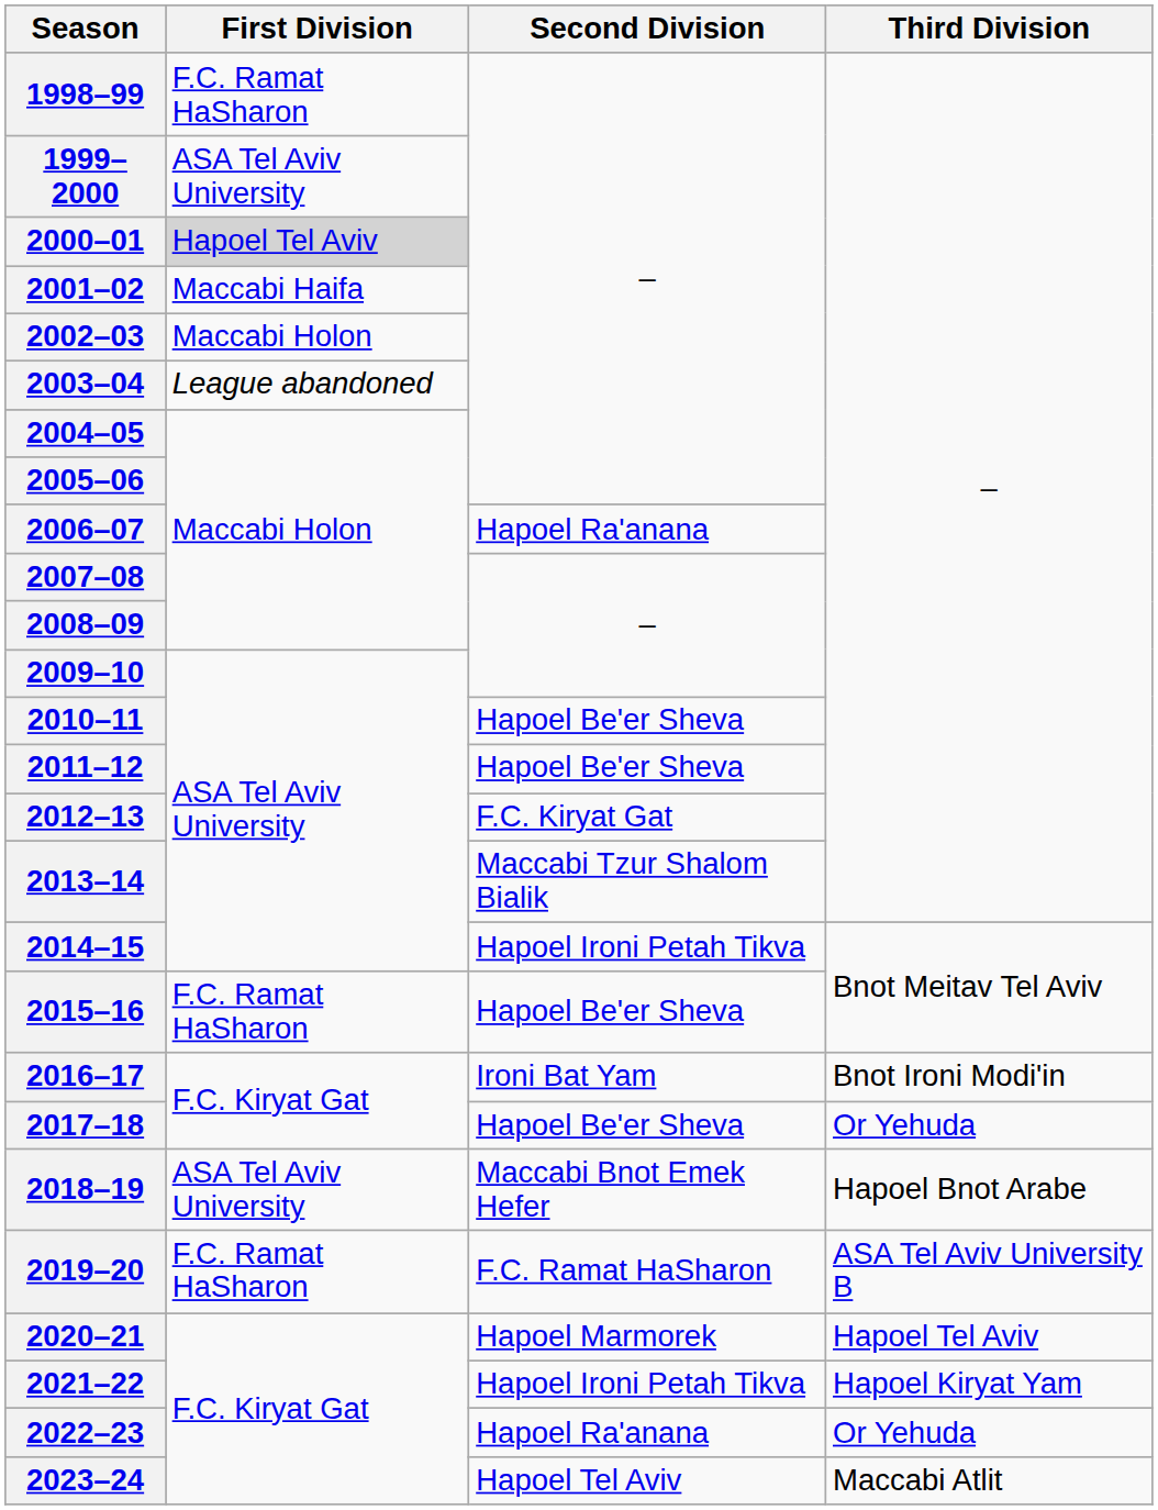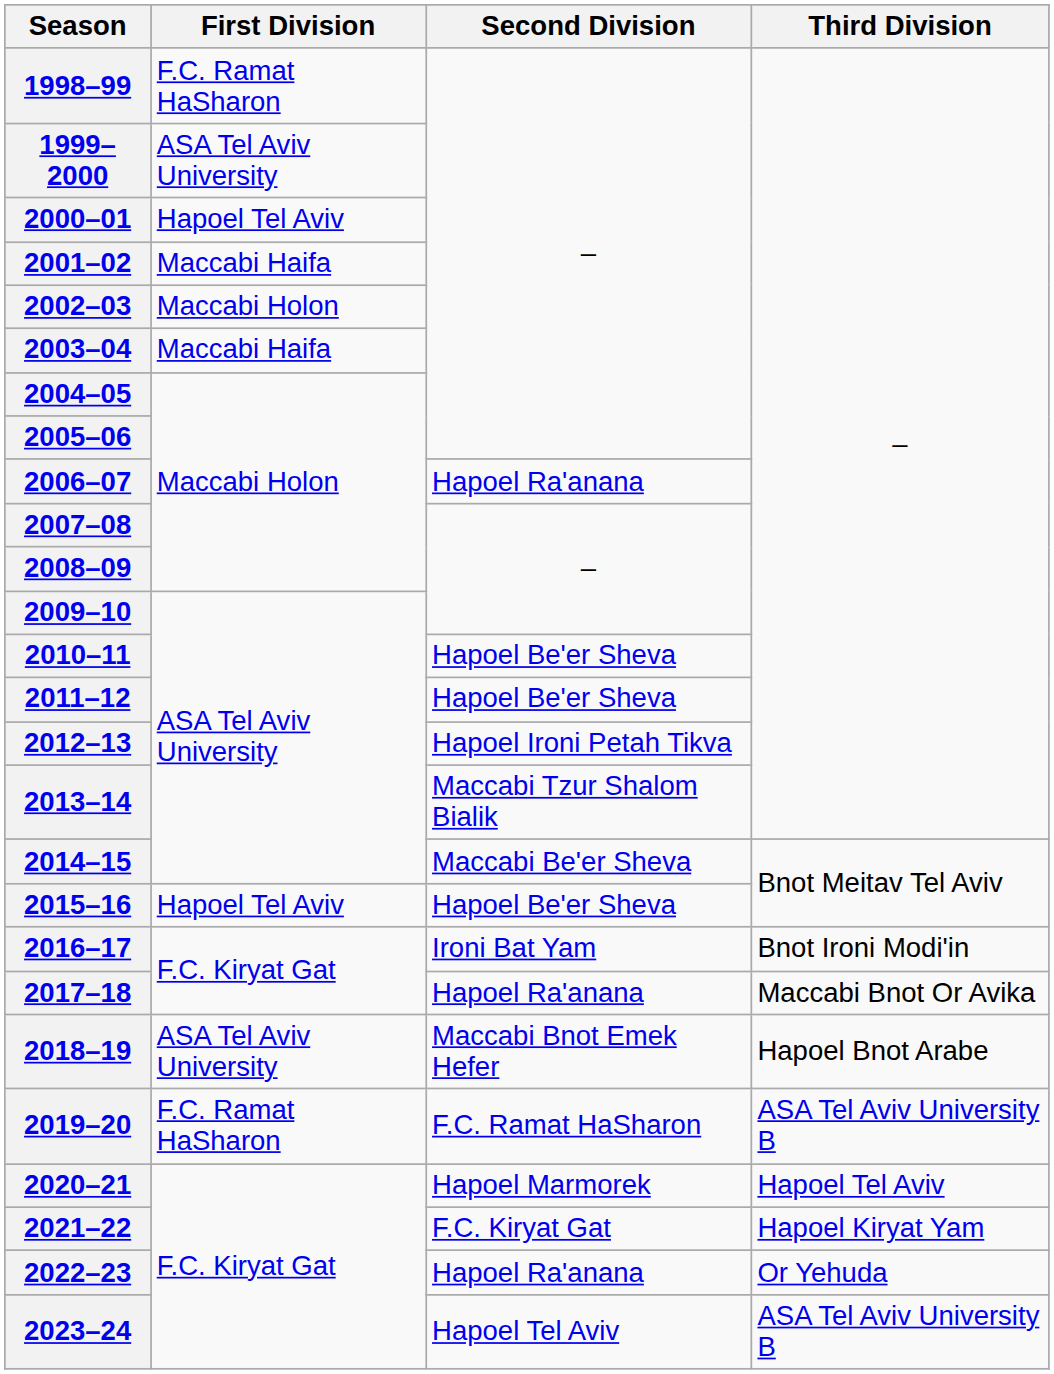 <table class="wikitable">
 <tr>
 <th>Season</th>
 <th>First Division</th>
 <th>Second Division</th>
 <th>Third Division</th>
 </tr>
 <tr>
 <th><a href='#'>1998–99</a></th>
 <td><a href='#'>F.C. Ramat HaSharon</a></td>
 <td align=center rowspan=8>–</td>
 <td align=center rowspan=16>–</td>
 </tr>
 <tr>
 <th><a href='#'>1999–2000</a></th>
 <td><a href='#'>ASA Tel Aviv University</a></td>
 </tr>
 <tr>
 <th><a href='#'>2000–01</a></th>
-<td style="background: lightgrey;"><a href='#'>Hapoel Tel Aviv</a></td>
+<td><a href='#'>Hapoel Tel Aviv</a></td>
 </tr>
 <tr>
 <th><a href='#'>2001–02</a></th>
 <td><a href='#'>Maccabi Haifa</a></td>
 </tr>
 <tr>
 <th><a href='#'>2002–03</a></th>
 <td><a href='#'>Maccabi Holon</a></td>
 </tr>
 <tr>
 <th><a href='#'>2003–04</a></th>
-<td><em>League abandoned</em></td>
+<td><a href='#'>Maccabi Haifa</a></td>
 </tr>
 <tr>
 <th><a href='#'>2004–05</a></th>
 <td rowspan=5><a href='#'>Maccabi Holon</a></td>
 </tr>
 <tr>
 <th><a href='#'>2005–06</a></th>
 </tr>
 <tr>
 <th><a href='#'>2006–07</a></th>
 <td><a href='#'>Hapoel Ra'anana</a></td>
 </tr>
 <tr>
 <th><a href='#'>2007–08</a></th>
 <td align=center rowspan=3>–</td>
 </tr>
 <tr>
 <th><a href='#'>2008–09</a></th>
 </tr>
 <tr>
 <th><a href='#'>2009–10</a></th>
 <td rowspan=6><a href='#'>ASA Tel Aviv University</a></td>
 </tr>
 <tr>
 <th><a href='#'>2010–11</a></th>
 <td><a href='#'>Hapoel Be'er Sheva</a></td>
 </tr>
 <tr>
 <th><a href='#'>2011–12</a></th>
 <td><a href='#'>Hapoel Be'er Sheva</a></td>
 </tr>
 <tr>
 <th><a href='#'>2012–13</a></th>
-<td><a href='#'>F.C. Kiryat Gat</a></td>
+<td><a href='#'>Hapoel Ironi Petah Tikva</a></td>
 </tr>
 <tr>
 <th><a href='#'>2013–14</a></th>
 <td><a href='#'>Maccabi Tzur Shalom Bialik</a></td>
 </tr>
 <tr>
 <th><a href='#'>2014–15</a></th>
-<td><a href='#'>Hapoel Ironi Petah Tikva</a></td>
+<td><a href='#'>Maccabi Be'er Sheva</a></td>
 <td rowspan=2>Bnot Meitav Tel Aviv</td>
 </tr>
 <tr>
 <th><a href='#'>2015–16</a></th>
-<td><a href='#'>F.C. Ramat HaSharon</a></td>
+<td><a href='#'>Hapoel Tel Aviv</a></td>
 <td><a href='#'>Hapoel Be'er Sheva</a></td>
 </tr>
 <tr>
 <th><a href='#'>2016–17</a></th>
 <td rowspan=2><a href='#'>F.C. Kiryat Gat</a></td>
 <td><a href='#'>Ironi Bat Yam</a></td>
 <td>Bnot Ironi Modi'in</td>
 </tr>
 <tr>
 <th><a href='#'>2017–18</a></th>
-<td><a href='#'>Hapoel Be'er Sheva</a></td>
-<td><a href='#'>Or Yehuda</a></td>
+<td><a href='#'>Hapoel Ra'anana</a></td>
+<td>Maccabi Bnot Or Avika</td>
 </tr>
 <tr>
 <th><a href='#'>2018–19</a></th>
 <td><a href='#'>ASA Tel Aviv University</a></td>
 <td><a href='#'>Maccabi Bnot Emek Hefer</a></td>
 <td>Hapoel Bnot Arabe</td>
 </tr>
 <tr>
 <th><a href='#'>2019–20</a></th>
 <td><a href='#'>F.C. Ramat HaSharon</a></td>
 <td><a href='#'>F.C. Ramat HaSharon</a></td>
 <td><a href='#'>ASA Tel Aviv University B</a></td>
 </tr>
 <tr>
 <th><a href='#'>2020–21</a></th>
 <td rowspan=4><a href='#'>F.C. Kiryat Gat</a></td>
 <td><a href='#'>Hapoel Marmorek</a></td>
 <td><a href='#'>Hapoel Tel Aviv</a></td>
 </tr>
 <tr>
 <th><a href='#'>2021–22</a></th>
-<td><a href='#'>Hapoel Ironi Petah Tikva</a></td>
+<td><a href='#'>F.C. Kiryat Gat</a></td>
 <td><a href='#'>Hapoel Kiryat Yam</a></td>
 </tr>
 <tr>
 <th><a href='#'>2022–23</a></th>
 <td><a href='#'>Hapoel Ra'anana</a></td>
 <td><a href='#'>Or Yehuda</a></td>
 </tr>
 <tr>
 <th><a href='#'>2023–24</a></th>
 <td><a href='#'>Hapoel Tel Aviv</a></td>
-<td>Maccabi Atlit</td>
+<td><a href='#'>ASA Tel Aviv University B</a></td>
 </tr>
 </table>
